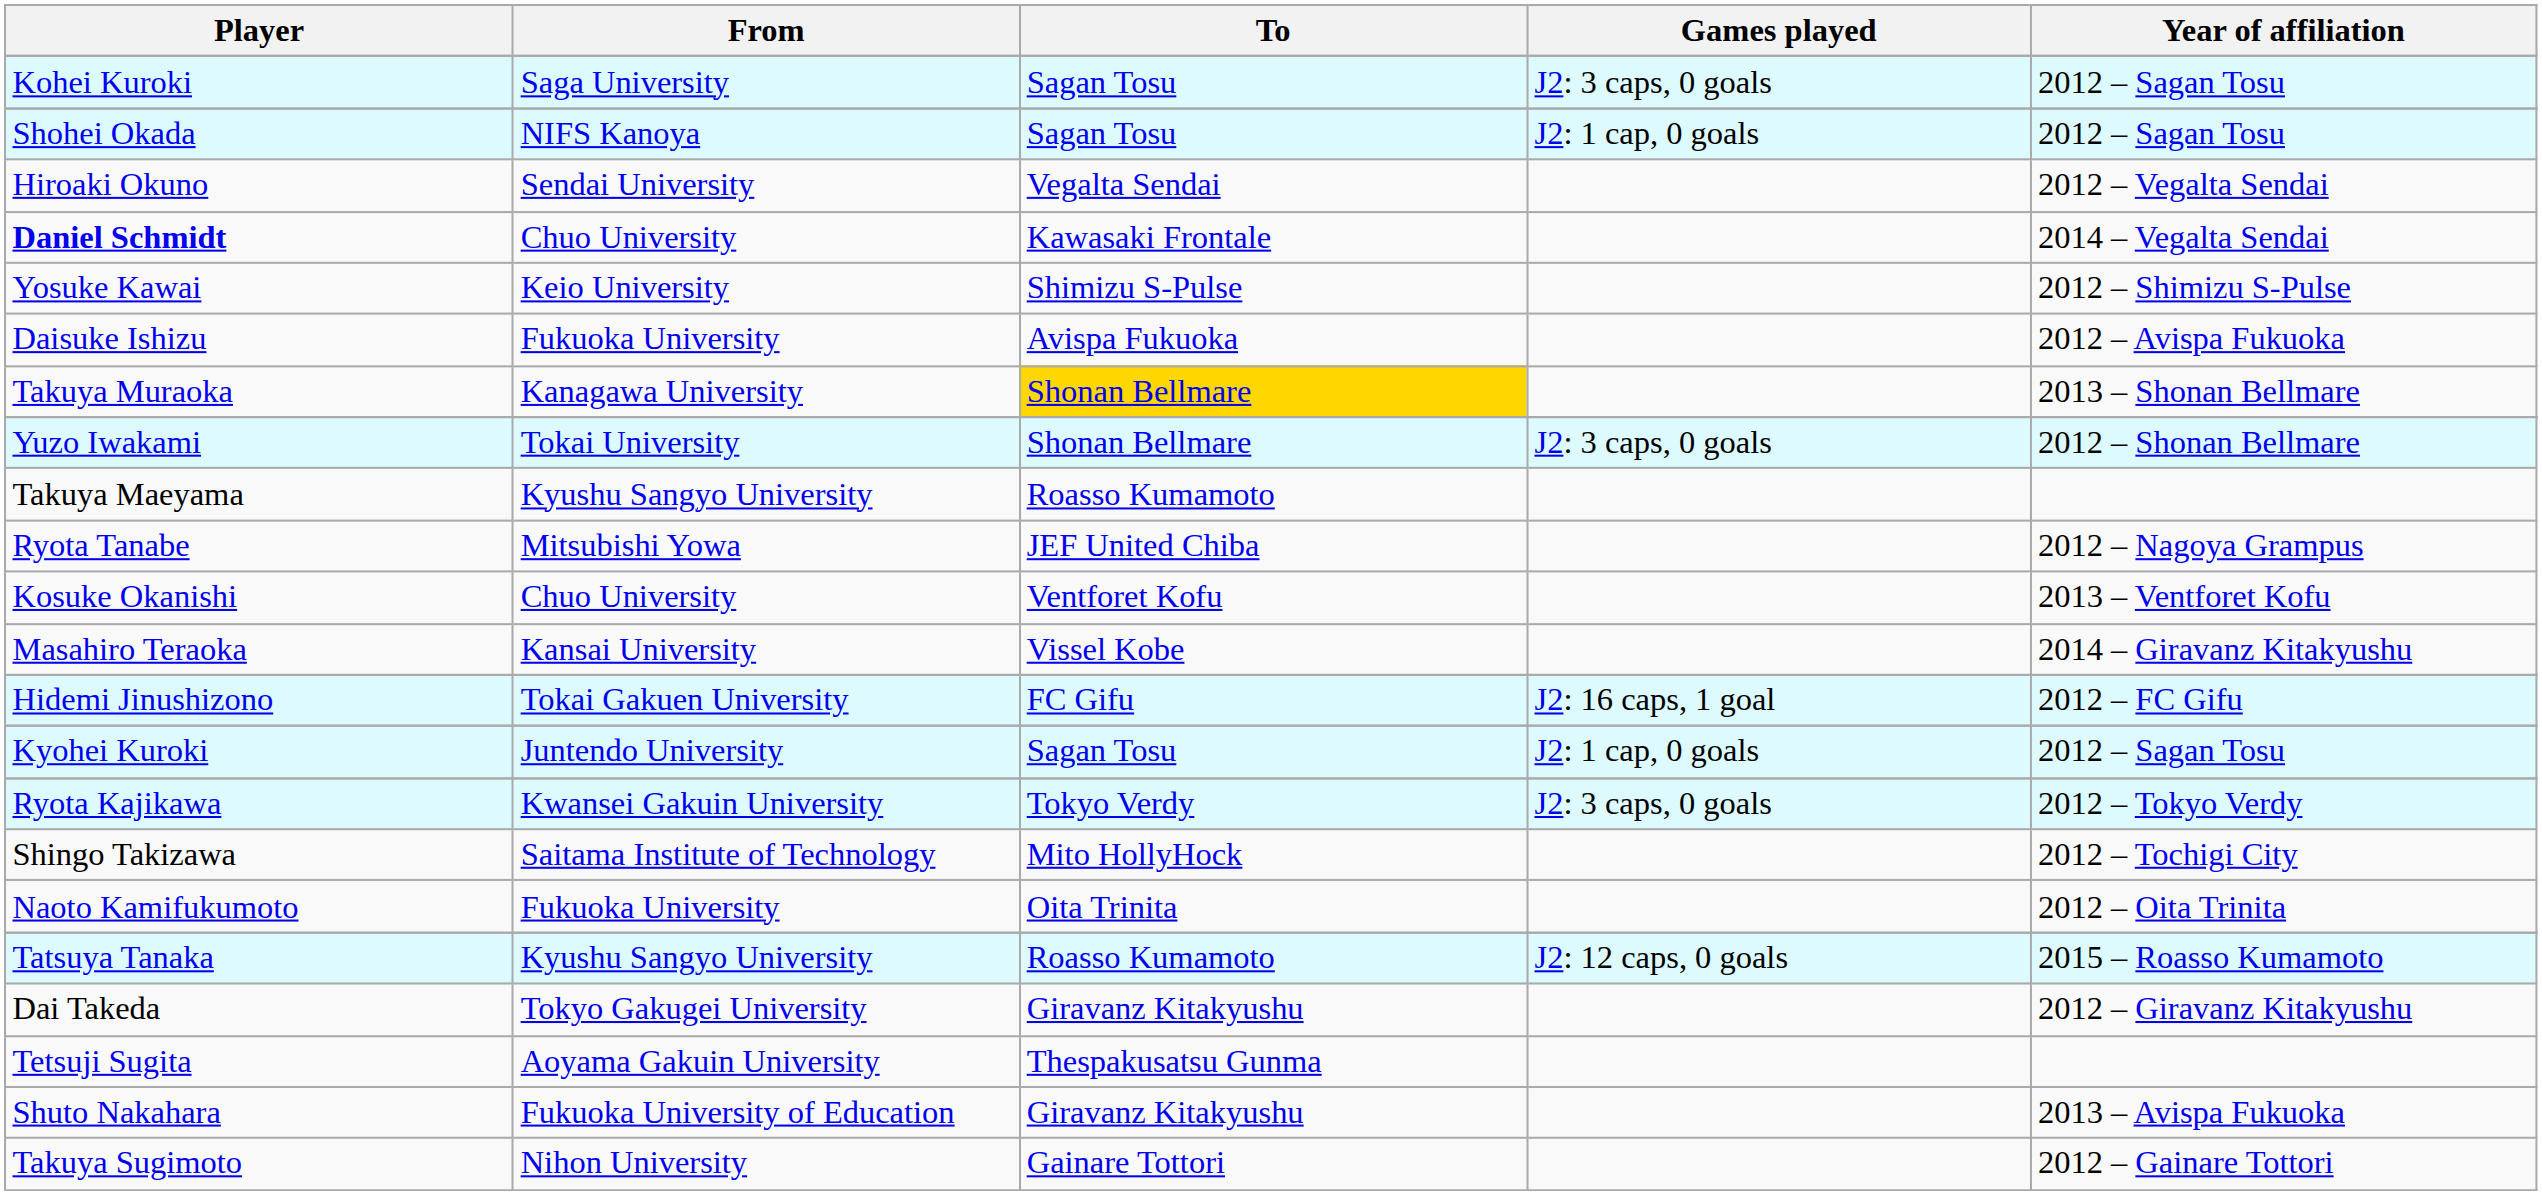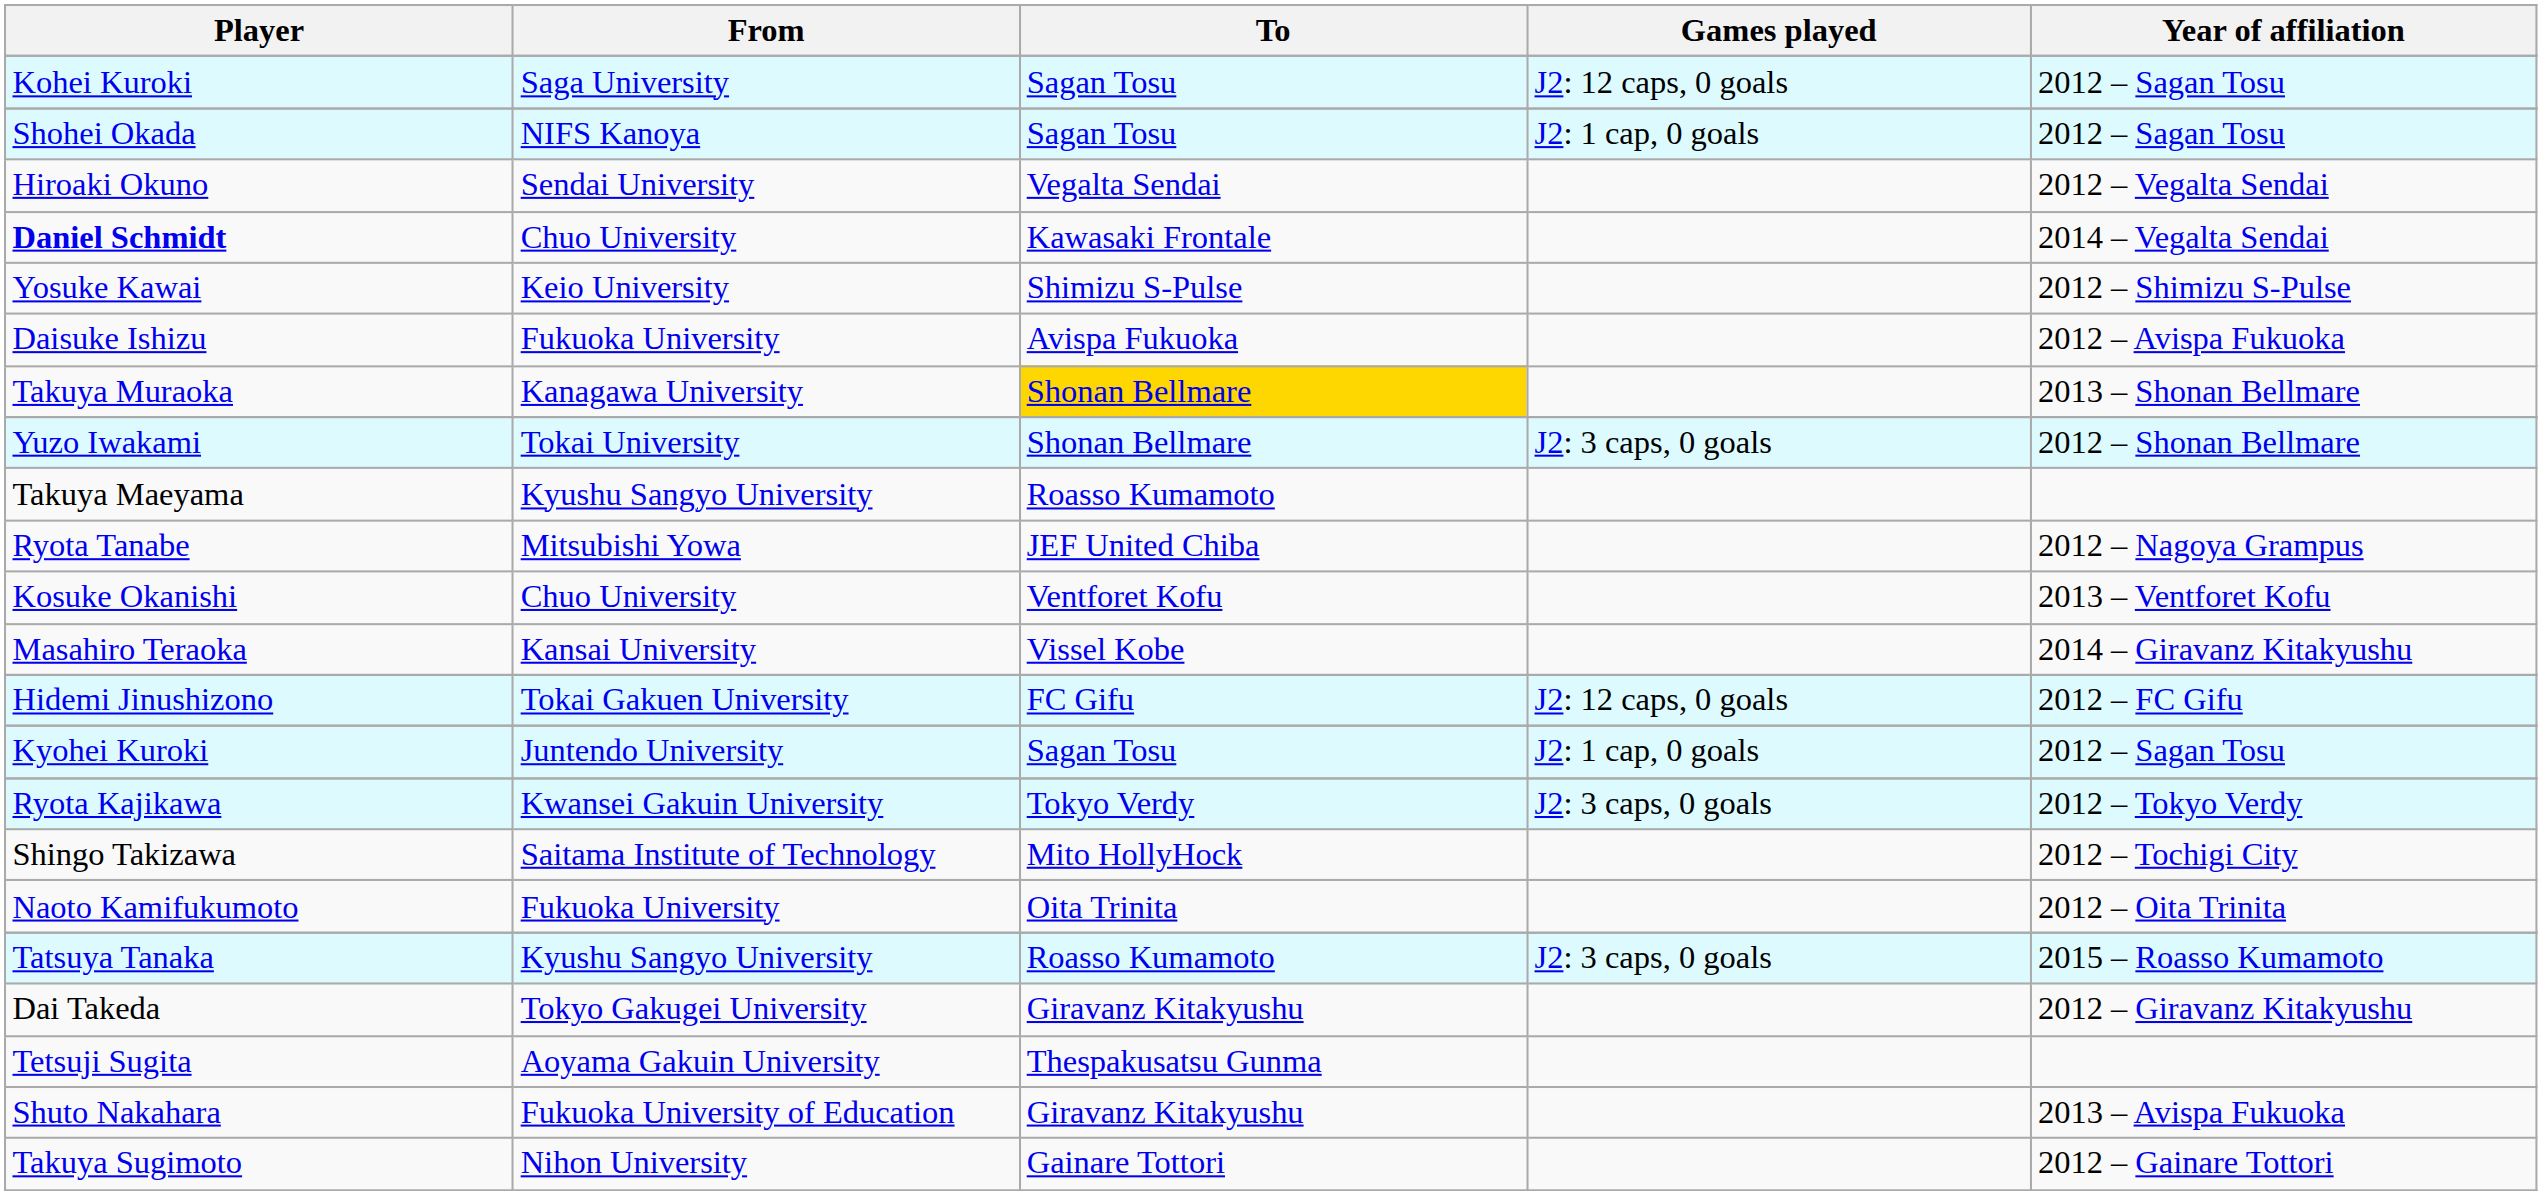 <table class="wikitable sortable mw-collapsible" style="text-align:left;">
 <tr>
 <th width=250px>Player</th>
 <th width=250px>From</th>
 <th width=250px>To</th>
 <th width=250px>Games played</th>
 <th width=250px>Year of affiliation</th>
 </tr>
 <tr>
 </tr>
 <tr style="background:#DDFBFF;">
 <td><a href='#'>Kohei Kuroki</a></td>
 <td><a href='#'>Saga University</a></td>
 <td><a href='#'>Sagan Tosu</a></td>
-<td><a href='#'>J2</a>: 3 caps, 0 goals</td>
+<td><a href='#'>J2</a>: 12 caps, 0 goals</td>
 <td>2012 – <a href='#'>Sagan Tosu</a></td>
 </tr>
 <tr>
 </tr>
 <tr style="background:#DDFBFF;">
 <td><a href='#'>Shohei Okada</a></td>
 <td><a href='#'>NIFS Kanoya</a></td>
 <td><a href='#'>Sagan Tosu</a></td>
 <td><a href='#'>J2</a>: 1 cap, 0 goals</td>
 <td>2012 – <a href='#'>Sagan Tosu</a></td>
 </tr>
 <tr>
 <td><a href='#'>Hiroaki Okuno</a></td>
 <td><a href='#'>Sendai University</a></td>
 <td><a href='#'>Vegalta Sendai</a></td>
 <td></td>
 <td>2012 – <a href='#'>Vegalta Sendai</a></td>
 </tr>
 <tr>
 <td><strong><a href='#'>Daniel Schmidt</a></strong></td>
 <td><a href='#'>Chuo University</a></td>
 <td><a href='#'>Kawasaki Frontale</a></td>
 <td></td>
 <td>2014 – <a href='#'>Vegalta Sendai</a></td>
 </tr>
 <tr>
 <td><a href='#'>Yosuke Kawai</a></td>
 <td><a href='#'>Keio University</a></td>
 <td><a href='#'>Shimizu S-Pulse</a></td>
 <td></td>
 <td>2012 – <a href='#'>Shimizu S-Pulse</a></td>
 </tr>
 <tr>
 <td><a href='#'>Daisuke Ishizu</a></td>
 <td><a href='#'>Fukuoka University</a></td>
 <td><a href='#'>Avispa Fukuoka</a></td>
 <td></td>
 <td>2012 – <a href='#'>Avispa Fukuoka</a></td>
 </tr>
 <tr>
 <td><a href='#'>Takuya Muraoka</a></td>
 <td><a href='#'>Kanagawa University</a></td>
 <td style="background: gold;"><a href='#'>Shonan Bellmare</a></td>
 <td></td>
 <td>2013 – <a href='#'>Shonan Bellmare</a></td>
 </tr>
 <tr>
 </tr>
 <tr style="background:#DDFBFF;">
 <td><a href='#'>Yuzo Iwakami</a></td>
 <td><a href='#'>Tokai University</a></td>
 <td><a href='#'>Shonan Bellmare</a></td>
 <td><a href='#'>J2</a>: 3 caps, 0 goals</td>
 <td>2012 – <a href='#'>Shonan Bellmare</a></td>
 </tr>
 <tr>
 <td>Takuya Maeyama</td>
 <td><a href='#'>Kyushu Sangyo University</a></td>
 <td><a href='#'>Roasso Kumamoto</a></td>
 <td></td>
 <td></td>
 </tr>
 <tr>
 <td><a href='#'>Ryota Tanabe</a></td>
 <td><a href='#'>Mitsubishi Yowa</a></td>
 <td><a href='#'>JEF United Chiba</a></td>
 <td></td>
 <td>2012 – <a href='#'>Nagoya Grampus</a></td>
 </tr>
 <tr>
 <td><a href='#'>Kosuke Okanishi</a></td>
 <td><a href='#'>Chuo University</a></td>
 <td><a href='#'>Ventforet Kofu</a></td>
 <td></td>
 <td>2013 – <a href='#'>Ventforet Kofu</a></td>
 </tr>
 <tr>
 <td><a href='#'>Masahiro Teraoka</a></td>
 <td><a href='#'>Kansai University</a></td>
 <td><a href='#'>Vissel Kobe</a></td>
 <td></td>
 <td>2014 – <a href='#'>Giravanz Kitakyushu</a></td>
 </tr>
 <tr>
 </tr>
 <tr style="background:#DDFBFF;">
 <td><a href='#'>Hidemi Jinushizono</a></td>
 <td><a href='#'>Tokai Gakuen University</a></td>
 <td><a href='#'>FC Gifu</a></td>
-<td><a href='#'>J2</a>: 16 caps, 1 goal</td>
+<td><a href='#'>J2</a>: 12 caps, 0 goals</td>
 <td>2012 – <a href='#'>FC Gifu</a></td>
 </tr>
 <tr>
 </tr>
 <tr style="background:#DDFBFF;">
 <td><a href='#'>Kyohei Kuroki</a></td>
 <td><a href='#'>Juntendo University</a></td>
 <td><a href='#'>Sagan Tosu</a></td>
 <td><a href='#'>J2</a>: 1 cap, 0 goals</td>
 <td>2012 – <a href='#'>Sagan Tosu</a></td>
 </tr>
 <tr>
 </tr>
 <tr style="background:#DDFBFF;">
 <td><a href='#'>Ryota Kajikawa</a></td>
 <td><a href='#'>Kwansei Gakuin University</a></td>
 <td><a href='#'>Tokyo Verdy</a></td>
 <td><a href='#'>J2</a>: 3 caps, 0 goals</td>
 <td>2012 – <a href='#'>Tokyo Verdy</a></td>
 </tr>
 <tr>
 <td>Shingo Takizawa</td>
 <td><a href='#'>Saitama Institute of Technology</a></td>
 <td><a href='#'>Mito HollyHock</a></td>
 <td></td>
 <td>2012 – <a href='#'>Tochigi City</a></td>
 </tr>
 <tr>
 <td><a href='#'>Naoto Kamifukumoto</a></td>
 <td><a href='#'>Fukuoka University</a></td>
 <td><a href='#'>Oita Trinita</a></td>
 <td></td>
 <td>2012 – <a href='#'>Oita Trinita</a></td>
 </tr>
 <tr>
 </tr>
 <tr style="background:#DDFBFF;">
 <td><a href='#'>Tatsuya Tanaka</a></td>
 <td><a href='#'>Kyushu Sangyo University</a></td>
 <td><a href='#'>Roasso Kumamoto</a></td>
-<td><a href='#'>J2</a>: 12 caps, 0 goals</td>
+<td><a href='#'>J2</a>: 3 caps, 0 goals</td>
 <td>2015 – <a href='#'>Roasso Kumamoto</a></td>
 </tr>
 <tr>
 <td>Dai Takeda</td>
 <td><a href='#'>Tokyo Gakugei University</a></td>
 <td><a href='#'>Giravanz Kitakyushu</a></td>
 <td></td>
 <td>2012 – <a href='#'>Giravanz Kitakyushu</a></td>
 </tr>
 <tr>
 <td><a href='#'>Tetsuji Sugita</a></td>
 <td><a href='#'>Aoyama Gakuin University</a></td>
 <td><a href='#'>Thespakusatsu Gunma</a></td>
 <td></td>
 <td></td>
 </tr>
 <tr>
 <td><a href='#'>Shuto Nakahara</a></td>
 <td><a href='#'>Fukuoka University of Education</a></td>
 <td><a href='#'>Giravanz Kitakyushu</a></td>
 <td></td>
 <td>2013 – <a href='#'>Avispa Fukuoka</a></td>
 </tr>
 <tr>
 <td><a href='#'>Takuya Sugimoto</a></td>
 <td><a href='#'>Nihon University</a></td>
 <td><a href='#'>Gainare Tottori</a></td>
 <td></td>
 <td>2012 – <a href='#'>Gainare Tottori</a></td>
 </tr>
 <tr>
 </tr>
 </table>
